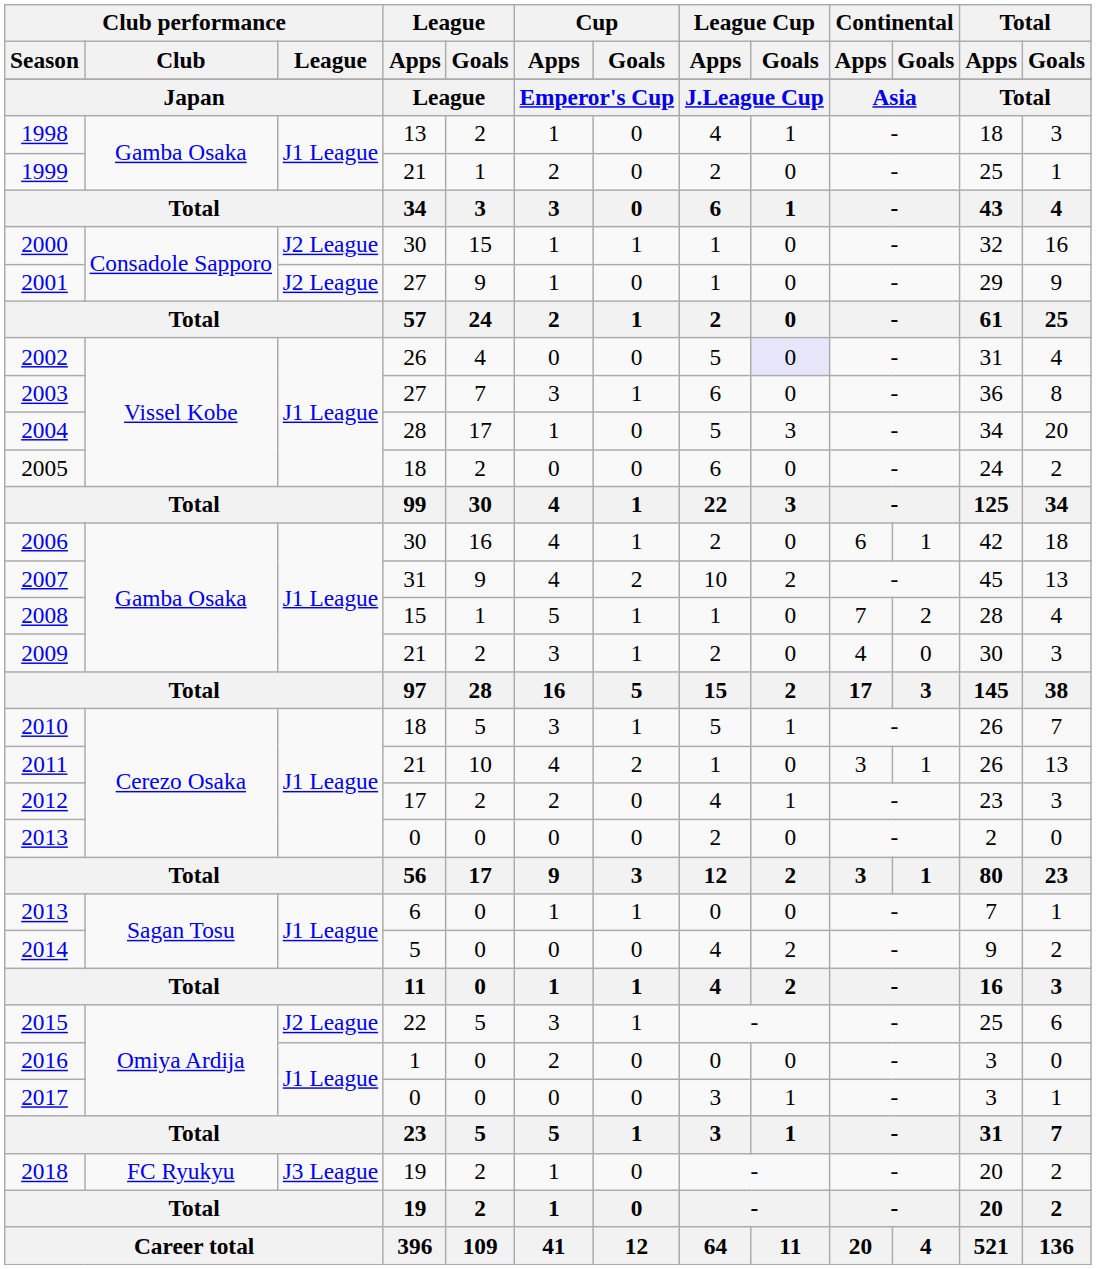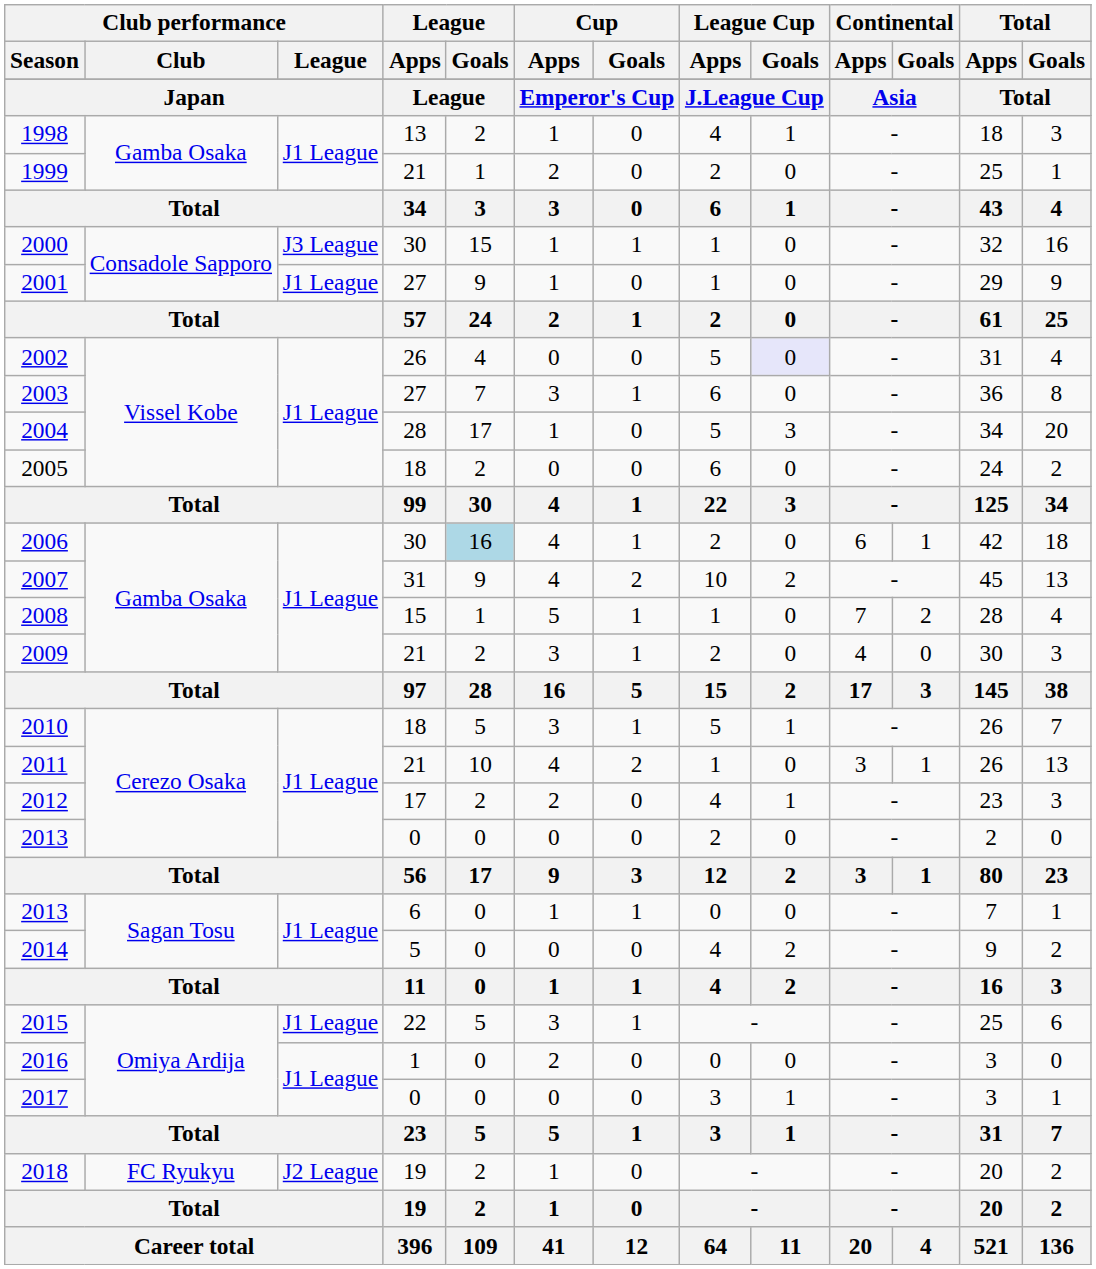 <table class="wikitable" style="text-align:center">
 <tr>
 <th colspan=3>Club performance</th>
 <th colspan=2>League</th>
 <th colspan=2>Cup</th>
 <th colspan=2>League Cup</th>
 <th colspan=2>Continental</th>
 <th colspan=2>Total</th>
 </tr>
 <tr>
 <th>Season</th>
 <th>Club</th>
 <th>League</th>
 <th>Apps</th>
 <th>Goals</th>
 <th>Apps</th>
 <th>Goals</th>
 <th>Apps</th>
 <th>Goals</th>
 <th>Apps</th>
 <th>Goals</th>
 <th>Apps</th>
 <th>Goals</th>
 </tr>
 <tr>
 </tr>
 <tr>
 <th colspan=3>Japan</th>
 <th colspan=2>League</th>
 <th colspan=2><a href='#'>Emperor's Cup</a></th>
 <th colspan=2><a href='#'>J.League Cup</a></th>
 <th colspan=2><a href='#'>Asia</a></th>
 <th colspan=2>Total</th>
 </tr>
 <tr>
 <td><a href='#'>1998</a></td>
 <td rowspan="2"><a href='#'>Gamba Osaka</a></td>
 <td rowspan="2"><a href='#'>J1 League</a></td>
 <td>13</td>
 <td>2</td>
 <td>1</td>
 <td>0</td>
 <td>4</td>
 <td>1</td>
 <td colspan="2">-</td>
 <td>18</td>
 <td>3</td>
 </tr>
 <tr>
 <td><a href='#'>1999</a></td>
 <td>21</td>
 <td>1</td>
 <td>2</td>
 <td>0</td>
 <td>2</td>
 <td>0</td>
 <td colspan="2">-</td>
 <td>25</td>
 <td>1</td>
 </tr>
 <tr>
 <th colspan="3">Total</th>
 <th>34</th>
 <th>3</th>
 <th>3</th>
 <th>0</th>
 <th>6</th>
 <th>1</th>
 <th colspan="2">-</th>
 <th>43</th>
 <th>4</th>
 </tr>
 <tr>
 <td><a href='#'>2000</a></td>
 <td rowspan="2"><a href='#'>Consadole Sapporo</a></td>
-<td><a href='#'>J2 League</a></td>
+<td><a href='#'>J3 League</a></td>
 <td>30</td>
 <td>15</td>
 <td>1</td>
 <td>1</td>
 <td>1</td>
 <td>0</td>
 <td colspan="2">-</td>
 <td>32</td>
 <td>16</td>
 </tr>
 <tr>
 <td><a href='#'>2001</a></td>
-<td><a href='#'>J2 League</a></td>
+<td><a href='#'>J1 League</a></td>
 <td>27</td>
 <td>9</td>
 <td>1</td>
 <td>0</td>
 <td>1</td>
 <td>0</td>
 <td colspan="2">-</td>
 <td>29</td>
 <td>9</td>
 </tr>
 <tr>
 <th colspan="3">Total</th>
 <th>57</th>
 <th>24</th>
 <th>2</th>
 <th>1</th>
 <th>2</th>
 <th>0</th>
 <th colspan="2">-</th>
 <th>61</th>
 <th>25</th>
 </tr>
 <tr>
 <td><a href='#'>2002</a></td>
 <td rowspan="4"><a href='#'>Vissel Kobe</a></td>
 <td rowspan="4"><a href='#'>J1 League</a></td>
 <td>26</td>
 <td>4</td>
 <td>0</td>
 <td>0</td>
 <td>5</td>
 <td style="background: lavender;">0</td>
 <td colspan="2">-</td>
 <td>31</td>
 <td>4</td>
 </tr>
 <tr>
 <td><a href='#'>2003</a></td>
 <td>27</td>
 <td>7</td>
 <td>3</td>
 <td>1</td>
 <td>6</td>
 <td>0</td>
 <td colspan="2">-</td>
 <td>36</td>
 <td>8</td>
 </tr>
 <tr>
 <td><a href='#'>2004</a></td>
 <td>28</td>
 <td>17</td>
 <td>1</td>
 <td>0</td>
 <td>5</td>
 <td>3</td>
 <td colspan="2">-</td>
 <td>34</td>
 <td>20</td>
 </tr>
 <tr>
 <td>2005</td>
 <td>18</td>
 <td>2</td>
 <td>0</td>
 <td>0</td>
 <td>6</td>
 <td>0</td>
 <td colspan="2">-</td>
 <td>24</td>
 <td>2</td>
 </tr>
 <tr>
 <th colspan="3">Total</th>
 <th>99</th>
 <th>30</th>
 <th>4</th>
 <th>1</th>
 <th>22</th>
 <th>3</th>
 <th colspan="2">-</th>
 <th>125</th>
 <th>34</th>
 </tr>
 <tr>
 <td><a href='#'>2006</a></td>
 <td rowspan="4"><a href='#'>Gamba Osaka</a></td>
 <td rowspan="4"><a href='#'>J1 League</a></td>
 <td>30</td>
-<td>16</td>
+<td style="background: lightblue;">16</td>
 <td>4</td>
 <td>1</td>
 <td>2</td>
 <td>0</td>
 <td>6</td>
 <td>1</td>
 <td>42</td>
 <td>18</td>
 </tr>
 <tr>
 <td><a href='#'>2007</a></td>
 <td>31</td>
 <td>9</td>
 <td>4</td>
 <td>2</td>
 <td>10</td>
 <td>2</td>
 <td colspan="2">-</td>
 <td>45</td>
 <td>13</td>
 </tr>
 <tr>
 <td><a href='#'>2008</a></td>
 <td>15</td>
 <td>1</td>
 <td>5</td>
 <td>1</td>
 <td>1</td>
 <td>0</td>
 <td>7</td>
 <td>2</td>
 <td>28</td>
 <td>4</td>
 </tr>
 <tr>
 <td><a href='#'>2009</a></td>
 <td>21</td>
 <td>2</td>
 <td>3</td>
 <td>1</td>
 <td>2</td>
 <td>0</td>
 <td>4</td>
 <td>0</td>
 <td>30</td>
 <td>3</td>
 </tr>
 <tr>
 <th colspan="3">Total</th>
 <th>97</th>
 <th>28</th>
 <th>16</th>
 <th>5</th>
 <th>15</th>
 <th>2</th>
 <th>17</th>
 <th>3</th>
 <th>145</th>
 <th>38</th>
 </tr>
 <tr>
 <td><a href='#'>2010</a></td>
 <td rowspan="4"><a href='#'>Cerezo Osaka</a></td>
 <td rowspan="4"><a href='#'>J1 League</a></td>
 <td>18</td>
 <td>5</td>
 <td>3</td>
 <td>1</td>
 <td>5</td>
 <td>1</td>
 <td colspan="2">-</td>
 <td>26</td>
 <td>7</td>
 </tr>
 <tr>
 <td><a href='#'>2011</a></td>
 <td>21</td>
 <td>10</td>
 <td>4</td>
 <td>2</td>
 <td>1</td>
 <td>0</td>
 <td>3</td>
 <td>1</td>
 <td>26</td>
 <td>13</td>
 </tr>
 <tr>
 <td><a href='#'>2012</a></td>
 <td>17</td>
 <td>2</td>
 <td>2</td>
 <td>0</td>
 <td>4</td>
 <td>1</td>
 <td colspan="2">-</td>
 <td>23</td>
 <td>3</td>
 </tr>
 <tr>
 <td><a href='#'>2013</a></td>
 <td>0</td>
 <td>0</td>
 <td>0</td>
 <td>0</td>
 <td>2</td>
 <td>0</td>
 <td colspan="2">-</td>
 <td>2</td>
 <td>0</td>
 </tr>
 <tr>
 <th colspan="3">Total</th>
 <th>56</th>
 <th>17</th>
 <th>9</th>
 <th>3</th>
 <th>12</th>
 <th>2</th>
 <th>3</th>
 <th>1</th>
 <th>80</th>
 <th>23</th>
 </tr>
 <tr>
 <td><a href='#'>2013</a></td>
 <td rowspan="2"><a href='#'>Sagan Tosu</a></td>
 <td rowspan="2"><a href='#'>J1 League</a></td>
 <td>6</td>
 <td>0</td>
 <td>1</td>
 <td>1</td>
 <td>0</td>
 <td>0</td>
 <td colspan="2">-</td>
 <td>7</td>
 <td>1</td>
 </tr>
 <tr>
 <td><a href='#'>2014</a></td>
 <td>5</td>
 <td>0</td>
 <td>0</td>
 <td>0</td>
 <td>4</td>
 <td>2</td>
 <td colspan="2">-</td>
 <td>9</td>
 <td>2</td>
 </tr>
 <tr>
 <th colspan="3">Total</th>
 <th>11</th>
 <th>0</th>
 <th>1</th>
 <th>1</th>
 <th>4</th>
 <th>2</th>
 <th colspan="2">-</th>
 <th>16</th>
 <th>3</th>
 </tr>
 <tr>
 <td><a href='#'>2015</a></td>
 <td rowspan="3"><a href='#'>Omiya Ardija</a></td>
-<td><a href='#'>J2 League</a></td>
+<td><a href='#'>J1 League</a></td>
 <td>22</td>
 <td>5</td>
 <td>3</td>
 <td>1</td>
 <td colspan="2">-</td>
 <td colspan="2">-</td>
 <td>25</td>
 <td>6</td>
 </tr>
 <tr>
 <td><a href='#'>2016</a></td>
 <td rowspan="2"><a href='#'>J1 League</a></td>
 <td>1</td>
 <td>0</td>
 <td>2</td>
 <td>0</td>
 <td>0</td>
 <td>0</td>
 <td colspan="2">-</td>
 <td>3</td>
 <td>0</td>
 </tr>
 <tr>
 <td><a href='#'>2017</a></td>
 <td>0</td>
 <td>0</td>
 <td>0</td>
 <td>0</td>
 <td>3</td>
 <td>1</td>
 <td colspan="2">-</td>
 <td>3</td>
 <td>1</td>
 </tr>
 <tr>
 <th colspan="3">Total</th>
 <th>23</th>
 <th>5</th>
 <th>5</th>
 <th>1</th>
 <th>3</th>
 <th>1</th>
 <th colspan="2">-</th>
 <th>31</th>
 <th>7</th>
 </tr>
 <tr>
 <td><a href='#'>2018</a></td>
 <td><a href='#'>FC Ryukyu</a></td>
-<td><a href='#'>J3 League</a></td>
+<td><a href='#'>J2 League</a></td>
 <td>19</td>
 <td>2</td>
 <td>1</td>
 <td>0</td>
 <td colspan="2">-</td>
 <td colspan="2">-</td>
 <td>20</td>
 <td>2</td>
 </tr>
 <tr>
 <th colspan="3">Total</th>
 <th>19</th>
 <th>2</th>
 <th>1</th>
 <th>0</th>
 <th colspan="2">-</th>
 <th colspan="2">-</th>
 <th>20</th>
 <th>2</th>
 </tr>
 <tr>
 <th colspan=3>Career total</th>
 <th>396</th>
 <th>109</th>
 <th>41</th>
 <th>12</th>
 <th>64</th>
 <th>11</th>
 <th>20</th>
 <th>4</th>
 <th>521</th>
 <th>136</th>
 </tr>
 </table>
